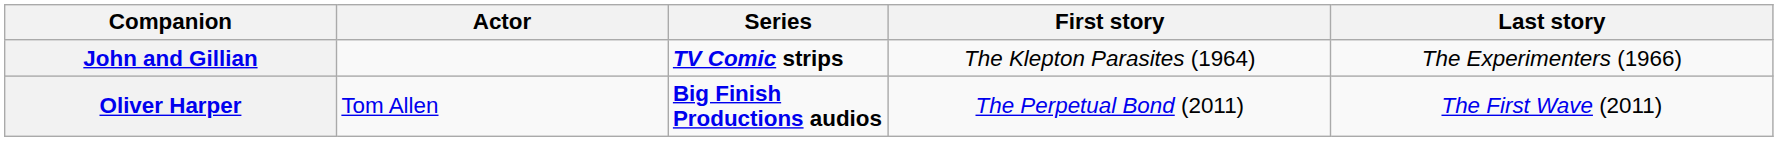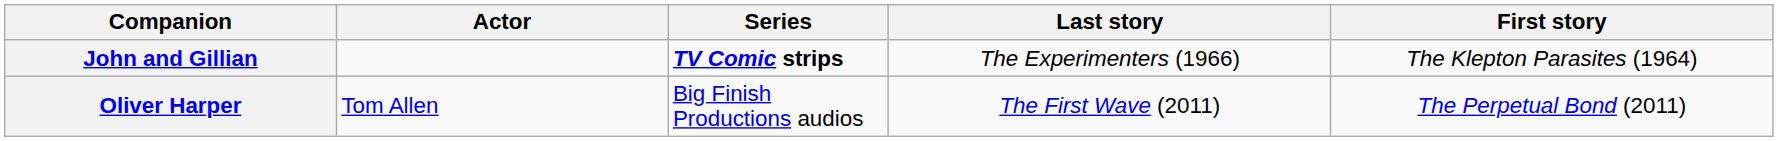 <table class="wikitable plainrowheaders" style="width:100%;">
 <tr>
 <th scope="col" style="width:15%;">Companion</th>
 <th scope="col" style="width:15%;">Actor</th>
 <th scope="col" style="width:10%;">Series</th>
+<th scope="col" style="width:20%;">Last story</th>
 <th scope="col" style="width:20%;">First story</th>
-<th scope="col" style="width:20%;">Last story</th>
 </tr>
 <tr>
 <th scope="row"><a href='#'>John and Gillian</a></th>
 <td></td>
 <td><strong><em><a href='#'>TV Comic</a></em> strips</strong></td>
+<td align="center"><em>The Experimenters</em> (1966)</td>
 <td align="center"><em>The Klepton Parasites</em> (1964)</td>
-<td align="center"><em>The Experimenters</em> (1966)</td>
 </tr>
 <tr>
 <th scope="row"><a href='#'>Oliver Harper</a></th>
 <td><a href='#'>Tom Allen</a></td>
-<td><strong><a href='#'>Big Finish Productions</a> audios</strong></td>
+<td><a href='#'>Big Finish Productions</a> audios</td>
+<td align="center"><em><a href='#'>The First Wave</a></em> (2011)</td>
 <td align="center"><em><a href='#'>The Perpetual Bond</a></em> (2011)</td>
-<td align="center"><em><a href='#'>The First Wave</a></em> (2011)</td>
 </tr>
 </table>
